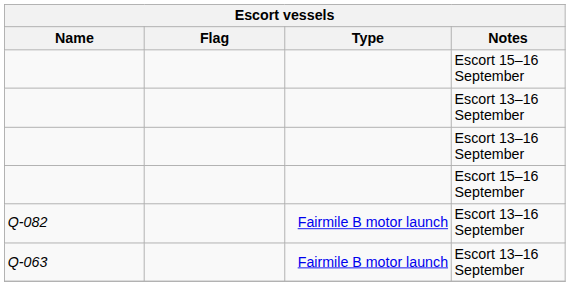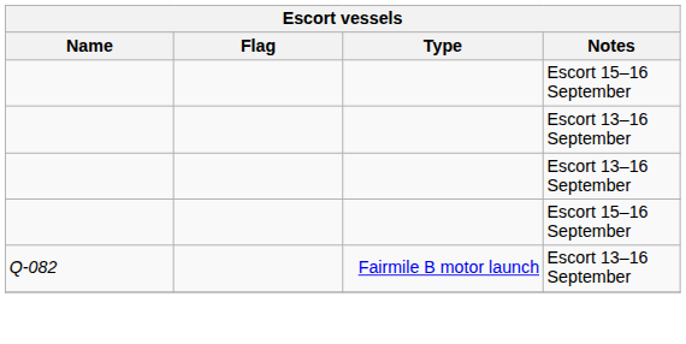 <table class="wikitable sortable">
 <tr>
 <th colspan=4 align=center>Escort vessels</th>
 </tr>
 <tr>
 <th scope="col" width="150px">Name</th>
 <th scope="col" width="150px">Flag</th>
 <th scope="col" width="180px">Type</th>
 <th scope="col" width="120px">Notes</th>
 </tr>
 <tr>
 <td align="left"></td>
 <td align="left"></td>
 <td align="right"></td>
 <td align="left">Escort 15–16 September</td>
 </tr>
 <tr>
 <td align="left"></td>
 <td align="left"></td>
 <td align="right"></td>
 <td align="left">Escort 13–16 September</td>
 </tr>
 <tr>
 <td align="left"></td>
 <td align="left"></td>
 <td align="right"></td>
 <td align="left">Escort 13–16 September</td>
 </tr>
 <tr>
 <td align="left"></td>
 <td align="left"></td>
 <td align="right"></td>
 <td align="left">Escort 15–16 September</td>
 </tr>
 <tr>
 <td align="left"><em>Q-082</em></td>
 <td align="left"></td>
 <td align="right"><a href='#'>Fairmile B motor launch</a></td>
 <td align="left">Escort 13–16 September</td>
 </tr>
 <tr>
-<td align="left"><em>Q-063</em></td>
-<td align="left"></td>
-<td align="right"><a href='#'>Fairmile B motor launch</a></td>
-<td align="left">Escort 13–16 September</td>
-</tr>
-<tr>
 </tr>
 </table>
